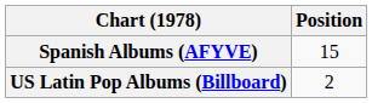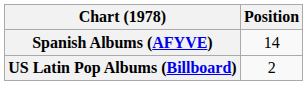 <table class="wikitable sortable plainrowheaders" style="text-align:center">
 <tr>
 <th>Chart (1978)</th>
 <th>Position</th>
 </tr>
 <tr>
 <th scope="row">Spanish Albums (<a href='#'>AFYVE</a>)</th>
-<td>15</td>
+<td>14</td>
 </tr>
 <tr>
 <th scope="row">US Latin Pop Albums (<a href='#'>Billboard</a>)</th>
 <td>2</td>
 </tr>
 </table>
